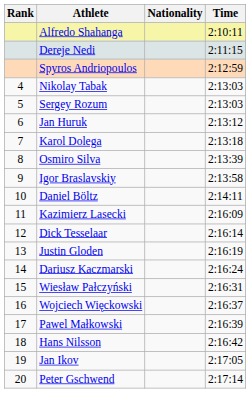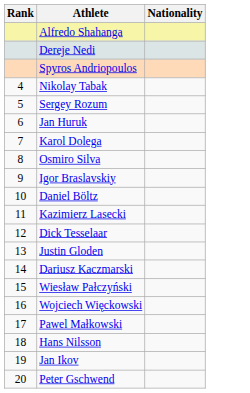 <table class="wikitable sortable">
 <tr>
 <th>Rank</th>
 <th>Athlete</th>
 <th>Nationality</th>
-<th>Time</th>
 </tr>
 <tr bgcolor=#F7F6A8>
 <td align=center></td>
 <td><a href='#'>Alfredo Shahanga</a></td>
 <td></td>
-<td>2:10:11</td>
 </tr>
 <tr bgcolor=#DCE5E5>
 <td align=center></td>
 <td><a href='#'>Dereje Nedi</a></td>
 <td></td>
-<td>2:11:15</td>
 </tr>
 <tr bgcolor=#FFDAB9>
 <td align=center></td>
 <td><a href='#'>Spyros Andriopoulos</a></td>
 <td></td>
-<td>2:12:59</td>
 </tr>
 <tr>
 <td align=center>4</td>
 <td><a href='#'>Nikolay Tabak</a></td>
 <td></td>
-<td>2:13:03</td>
 </tr>
 <tr>
 <td align=center>5</td>
 <td><a href='#'>Sergey Rozum</a></td>
 <td></td>
-<td>2:13:03</td>
 </tr>
 <tr>
 <td align=center>6</td>
 <td><a href='#'>Jan Huruk</a></td>
 <td></td>
-<td>2:13:12</td>
 </tr>
 <tr>
 <td align=center>7</td>
 <td><a href='#'>Karol Dolega</a></td>
 <td></td>
-<td>2:13:18</td>
 </tr>
 <tr>
 <td align=center>8</td>
 <td><a href='#'>Osmiro Silva</a></td>
 <td></td>
-<td>2:13:39</td>
 </tr>
 <tr>
 <td align=center>9</td>
 <td><a href='#'>Igor Braslavskiy</a></td>
 <td></td>
-<td>2:13:58</td>
 </tr>
 <tr>
 <td align=center>10</td>
 <td><a href='#'>Daniel Böltz</a></td>
 <td></td>
-<td>2:14:11</td>
 </tr>
 <tr>
 <td align=center>11</td>
 <td><a href='#'>Kazimierz Lasecki</a></td>
 <td></td>
-<td>2:16:09</td>
 </tr>
 <tr>
 <td align=center>12</td>
 <td><a href='#'>Dick Tesselaar</a></td>
 <td></td>
-<td>2:16:14</td>
 </tr>
 <tr>
 <td align=center>13</td>
 <td><a href='#'>Justin Gloden</a></td>
 <td></td>
-<td>2:16:19</td>
 </tr>
 <tr>
 <td align=center>14</td>
 <td><a href='#'>Dariusz Kaczmarski</a></td>
 <td></td>
-<td>2:16:24</td>
 </tr>
 <tr>
 <td align=center>15</td>
 <td><a href='#'>Wiesław Pałczyński</a></td>
 <td></td>
-<td>2:16:31</td>
 </tr>
 <tr>
 <td align=center>16</td>
 <td><a href='#'>Wojciech Więckowski</a></td>
 <td></td>
-<td>2:16:37</td>
 </tr>
 <tr>
 <td align=center>17</td>
 <td><a href='#'>Pawel Małkowski</a></td>
 <td></td>
-<td>2:16:39</td>
 </tr>
 <tr>
 <td align=center>18</td>
 <td><a href='#'>Hans Nilsson</a></td>
 <td></td>
-<td>2:16:42</td>
 </tr>
 <tr>
 <td align=center>19</td>
 <td><a href='#'>Jan Ikov</a></td>
 <td></td>
-<td>2:17:05</td>
 </tr>
 <tr>
 <td align=center>20</td>
 <td><a href='#'>Peter Gschwend</a></td>
 <td></td>
-<td>2:17:14</td>
 </tr>
 </table>
